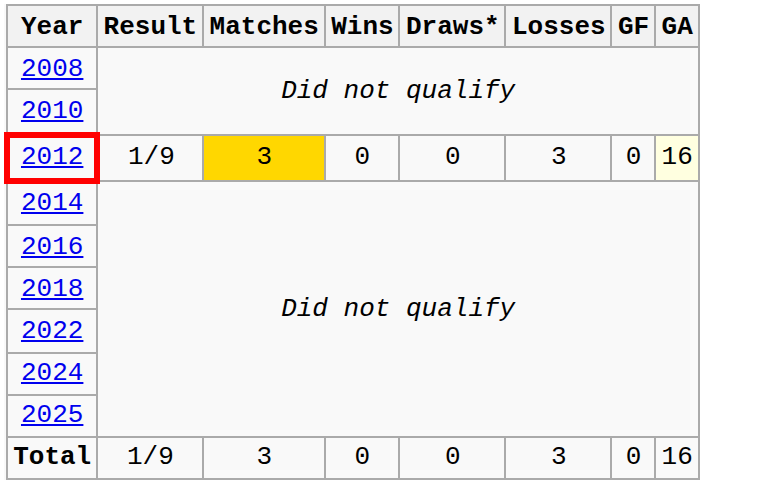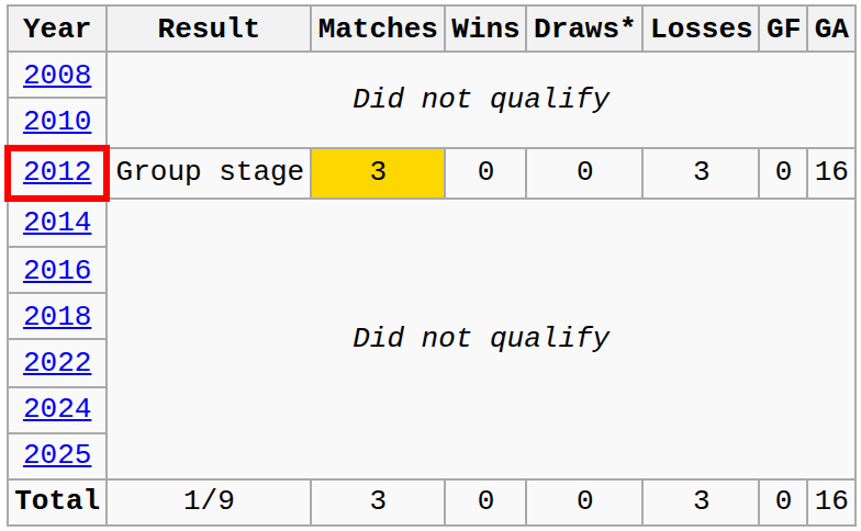 <table class="wikitable" style="text-align: center;">
 <tr>
 <th>Year</th>
 <th>Result</th>
 <th>Matches</th>
 <th>Wins</th>
 <th>Draws*</th>
 <th>Losses</th>
 <th>GF</th>
 <th>GA</th>
 </tr>
 <tr>
 <td> <a href='#'>2008</a></td>
 <td colspan=7 rowspan=2><em>Did not qualify </em></td>
 </tr>
 <tr>
 <td> <a href='#'>2010</a></td>
 </tr>
 <tr>
 <td style="border: 3px solid red"> <a href='#'>2012</a></td>
-<td>1/9</td>
+<td>Group stage</td>
 <td style="background: gold;">3</td>
 <td>0</td>
 <td>0</td>
 <td>3</td>
 <td>0</td>
-<td style="background: lightyellow;">16</td>
+<td>16</td>
 </tr>
 <tr>
 <td> <a href='#'>2014</a></td>
 <td colspan=7 rowspan=6><em>Did not qualify</em></td>
 </tr>
 <tr>
 <td> <a href='#'>2016</a></td>
 </tr>
 <tr>
 <td> <a href='#'>2018</a></td>
 </tr>
 <tr>
 <td> <a href='#'>2022</a></td>
 </tr>
 <tr>
 <td> <a href='#'>2024</a></td>
 </tr>
 <tr>
 <td> <a href='#'>2025</a></td>
 </tr>
 <tr>
 <td><strong>Total</strong></td>
 <td>1/9</td>
 <td>3</td>
 <td>0</td>
 <td>0</td>
 <td>3</td>
 <td>0</td>
 <td>16</td>
 </tr>
 </table>
